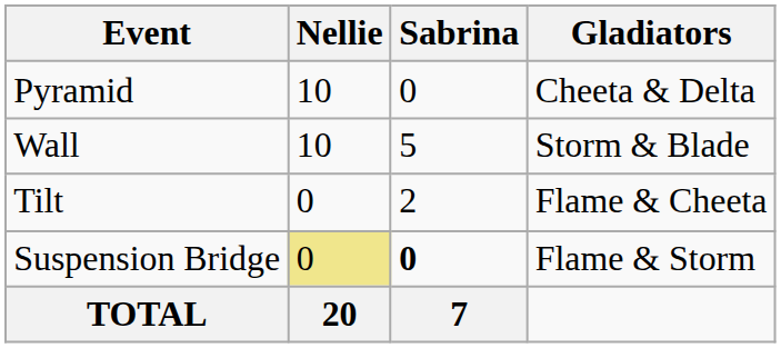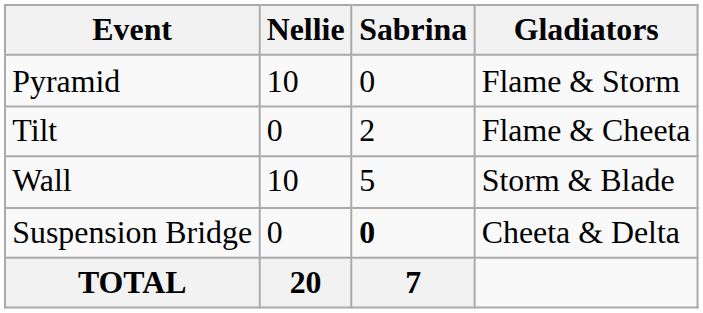 <table class="wikitable">
 <tr>
 <th>Event</th>
 <th>Nellie</th>
 <th>Sabrina</th>
 <th>Gladiators</th>
 </tr>
 <tr>
 <td>Pyramid</td>
 <td>10</td>
 <td>0</td>
-<td>Cheeta & Delta</td>
+<td>Flame & Storm</td>
+</tr>
+<tr>
+<td>Tilt</td>
+<td>0</td>
+<td>2</td>
+<td>Flame & Cheeta</td>
 </tr>
 <tr>
 <td>Wall</td>
 <td>10</td>
 <td>5</td>
 <td>Storm & Blade</td>
 </tr>
 <tr>
-<td>Tilt</td>
+<td>Suspension Bridge</td>
 <td>0</td>
-<td>2</td>
-<td>Flame & Cheeta</td>
-</tr>
-<tr>
-<td>Suspension Bridge</td>
-<td style="background: khaki;">0</td>
 <td><strong>0</strong></td>
-<td>Flame & Storm</td>
+<td>Cheeta & Delta</td>
 </tr>
 <tr>
 <th>TOTAL</th>
 <th>20</th>
 <th>7</th>
 </tr>
 </table>
